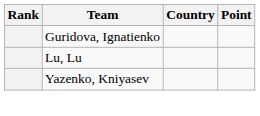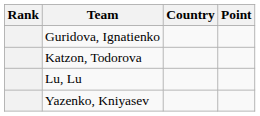 <table class="wikitable sortable">
 <tr>
 <th>Rank</th>
 <th>Team</th>
 <th>Country</th>
 <th>Point</th>
 </tr>
 <tr>
 <th></th>
 <td>Guridova, Ignatienko</td>
+<td></td>
+<td></td>
+</tr>
+<tr>
+<th></th>
+<td>Katzon, Todorova</td>
 <td></td>
 <td></td>
 </tr>
 <tr>
 <th></th>
 <td>Lu, Lu</td>
 <td></td>
 <td></td>
 </tr>
 <tr>
 <th></th>
 <td>Yazenko, Kniyasev</td>
 <td></td>
 <td></td>
 </tr>
 </table>
